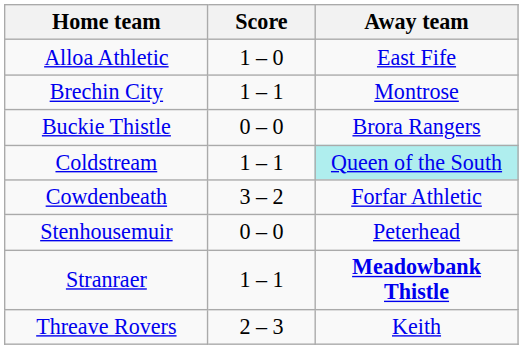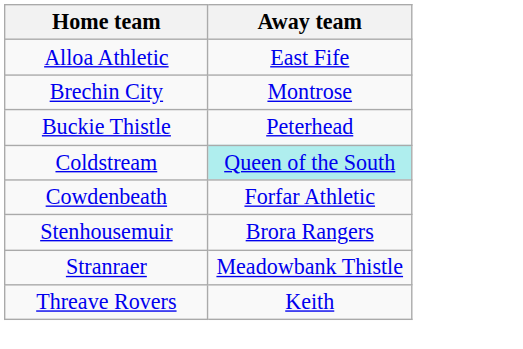 <table class="wikitable" style="text-align: center">
 <tr>
 <th width=140>Home team</th>
-<th width=70>Score</th>
 <th width=140>Away team</th>
 </tr>
 <tr>
 <td><a href='#'>Alloa Athletic</a></td>
-<td>1 – 0</td>
 <td><a href='#'>East Fife</a></td>
 </tr>
 <tr>
 <td><a href='#'>Brechin City</a></td>
-<td>1 – 1</td>
 <td><a href='#'>Montrose</a></td>
 </tr>
 <tr>
 <td><a href='#'>Buckie Thistle</a></td>
-<td>0 – 0</td>
-<td><a href='#'>Brora Rangers</a></td>
+<td><a href='#'>Peterhead</a></td>
 </tr>
 <tr>
 <td><a href='#'>Coldstream</a></td>
-<td>1 – 1</td>
 <td style="background: paleturquoise;"><a href='#'>Queen of the South</a></td>
 </tr>
 <tr>
 <td><a href='#'>Cowdenbeath</a></td>
-<td>3 – 2</td>
 <td><a href='#'>Forfar Athletic</a></td>
 </tr>
 <tr>
 <td><a href='#'>Stenhousemuir</a></td>
-<td>0 – 0</td>
-<td><a href='#'>Peterhead</a></td>
+<td><a href='#'>Brora Rangers</a></td>
 </tr>
 <tr>
 <td><a href='#'>Stranraer</a></td>
-<td>1 – 1</td>
-<td><strong><a href='#'>Meadowbank Thistle</a></strong></td>
+<td><a href='#'>Meadowbank Thistle</a></td>
 </tr>
 <tr>
 <td><a href='#'>Threave Rovers</a></td>
-<td>2 – 3</td>
 <td><a href='#'>Keith</a></td>
 </tr>
 </table>
